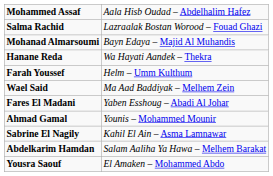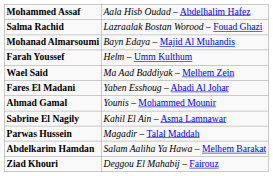 <table class="wikitable">
 <tr>
 <td><strong>Mohammed Assaf</strong></td>
 <td><em>Aala Hisb Oudad</em> – <a href='#'>Abdelhalim Hafez</a></td>
 </tr>
 <tr>
 <td><strong>Salma Rachid</strong></td>
 <td><em>Lazraalak Bostan Worood</em> – <a href='#'>Fouad Ghazi</a></td>
 </tr>
 <tr>
 <td><strong>Mohanad Almarsoumi</strong></td>
 <td><em>Bayn Edaya</em> – <a href='#'>Majid Al Muhandis</a></td>
-</tr>
-<tr>
-<td><strong>Hanane Reda</strong></td>
-<td><em>Wa Hayati Aandek</em> – <a href='#'>Thekra</a></td>
 </tr>
 <tr>
 <td><strong>Farah Youssef</strong></td>
 <td><em>Helm</em> – <a href='#'>Umm Kulthum</a></td>
 </tr>
 <tr>
 <td><strong>Wael Said</strong></td>
 <td><em>Ma Aad Baddiyak</em> – <a href='#'>Melhem Zein</a></td>
 </tr>
 <tr>
 <td><strong>Fares El Madani</strong></td>
 <td><em>Yaben Esshoug</em> – <a href='#'>Abadi Al Johar</a></td>
 </tr>
 <tr>
 <td><strong>Ahmad Gamal</strong></td>
 <td><em>Younis</em> – <a href='#'>Mohammed Mounir</a></td>
 </tr>
 <tr>
 <td><strong>Sabrine El Nagily</strong></td>
 <td><em>Kahil El Ain</em> – <a href='#'>Asma Lamnawar</a></td>
 </tr>
 <tr>
+<td><strong>Parwas Hussein</strong></td>
+<td><em>Magadir</em> – <a href='#'>Talal Maddah</a></td>
+</tr>
+<tr>
 <td><strong>Abdelkarim Hamdan</strong></td>
 <td><em>Salam Aaliha Ya Hawa</em> – <a href='#'>Melhem Barakat</a></td>
 </tr>
 <tr>
-<td><strong>Yousra Saouf</strong></td>
-<td><em>El Amaken</em> – <a href='#'>Mohammed Abdo</a></td>
+<td><strong>Ziad Khouri</strong></td>
+<td><em>Deggou El Mahabij</em> – <a href='#'>Fairouz</a></td>
 </tr>
 </table>
